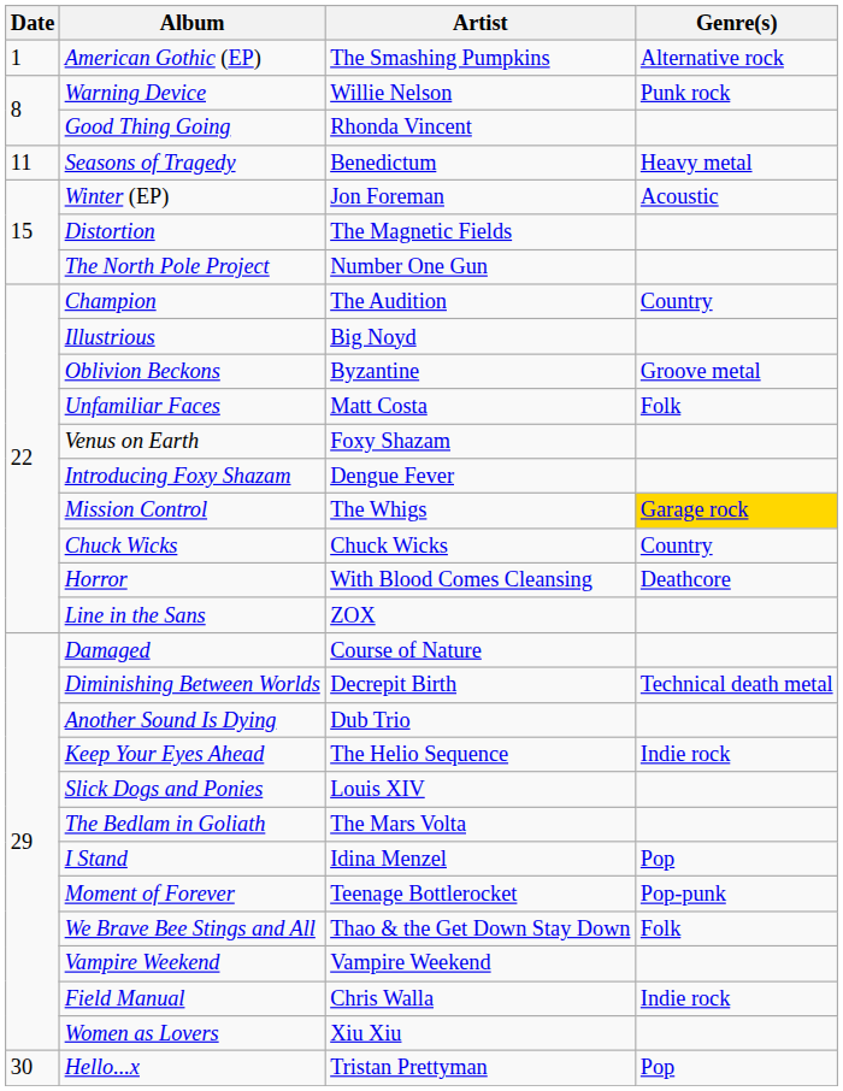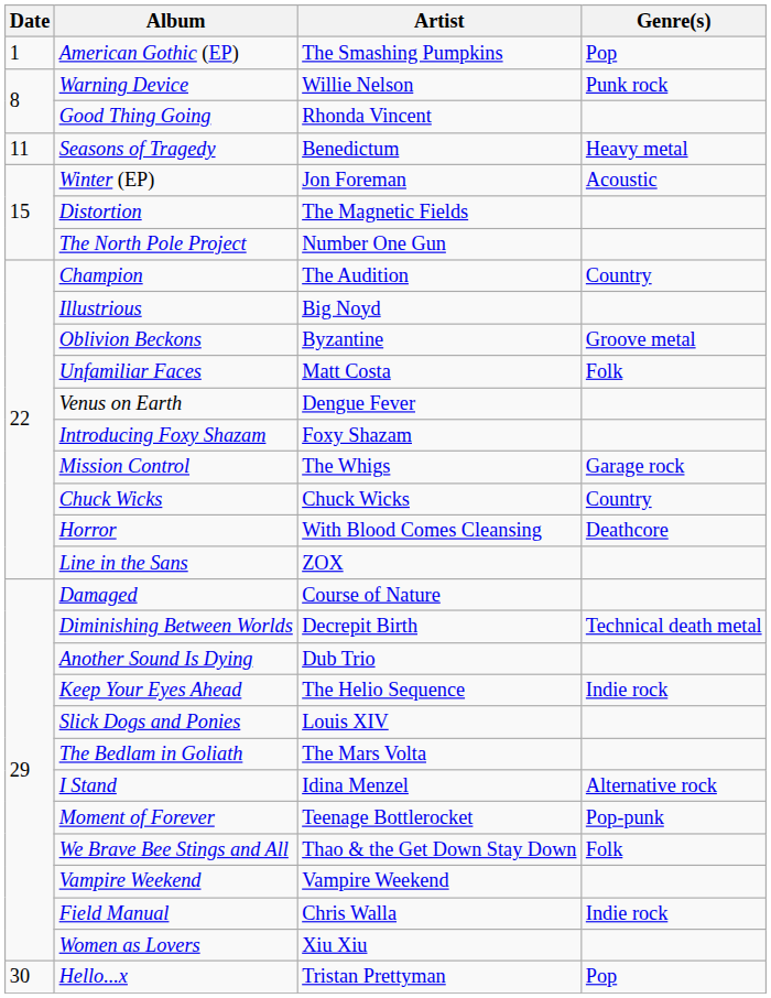 <table class="wikitable">
 <tr>
 <th>Date</th>
 <th>Album</th>
 <th>Artist</th>
 <th>Genre(s)</th>
 </tr>
 <tr>
 <td>1</td>
 <td><em><a href='#'>American Gothic</a></em> (<a href='#'>EP</a>)</td>
 <td><a href='#'>The Smashing Pumpkins</a></td>
-<td><a href='#'>Alternative rock</a></td>
+<td><a href='#'>Pop</a></td>
 </tr>
 <tr>
 <td rowspan="2">8</td>
 <td><em><a href='#'>Warning Device</a></em></td>
 <td><a href='#'>Willie Nelson</a></td>
 <td><a href='#'>Punk rock</a></td>
 </tr>
 <tr>
 <td><em><a href='#'>Good Thing Going</a></em></td>
 <td><a href='#'>Rhonda Vincent</a></td>
 <td></td>
 </tr>
 <tr>
 <td>11</td>
 <td><em><a href='#'>Seasons of Tragedy</a></em></td>
 <td><a href='#'>Benedictum</a></td>
 <td><a href='#'>Heavy metal</a></td>
 </tr>
 <tr>
 <td rowspan="3">15</td>
 <td><em><a href='#'>Winter</a></em> (EP)</td>
 <td><a href='#'>Jon Foreman</a></td>
 <td><a href='#'>Acoustic</a></td>
 </tr>
 <tr>
 <td><em><a href='#'>Distortion</a></em></td>
 <td><a href='#'>The Magnetic Fields</a></td>
 <td></td>
 </tr>
 <tr>
 <td><em><a href='#'>The North Pole Project</a></em></td>
 <td><a href='#'>Number One Gun</a></td>
 <td></td>
 </tr>
 <tr>
 <td rowspan="10">22</td>
 <td><em><a href='#'>Champion</a></em></td>
 <td><a href='#'>The Audition</a></td>
 <td><a href='#'>Country</a></td>
 </tr>
 <tr>
 <td><em><a href='#'>Illustrious</a></em></td>
 <td><a href='#'>Big Noyd</a></td>
 <td></td>
 </tr>
 <tr>
 <td><em><a href='#'>Oblivion Beckons</a></em></td>
 <td><a href='#'>Byzantine</a></td>
 <td><a href='#'>Groove metal</a></td>
 </tr>
 <tr>
 <td><em><a href='#'>Unfamiliar Faces</a></em></td>
 <td><a href='#'>Matt Costa</a></td>
 <td><a href='#'>Folk</a></td>
 </tr>
 <tr>
 <td><em>Venus on Earth</em></td>
-<td><a href='#'>Foxy Shazam</a></td>
+<td><a href='#'>Dengue Fever</a></td>
 <td></td>
 </tr>
 <tr>
 <td><em><a href='#'>Introducing Foxy Shazam</a></em></td>
-<td><a href='#'>Dengue Fever</a></td>
+<td><a href='#'>Foxy Shazam</a></td>
 <td></td>
 </tr>
 <tr>
 <td><em><a href='#'>Mission Control</a></em></td>
 <td><a href='#'>The Whigs</a></td>
-<td style="background: gold;"><a href='#'>Garage rock</a></td>
+<td><a href='#'>Garage rock</a></td>
 </tr>
 <tr>
 <td><em><a href='#'>Chuck Wicks</a></em></td>
 <td><a href='#'>Chuck Wicks</a></td>
 <td><a href='#'>Country</a></td>
 </tr>
 <tr>
 <td><em><a href='#'>Horror</a></em></td>
 <td><a href='#'>With Blood Comes Cleansing</a></td>
 <td><a href='#'>Deathcore</a></td>
 </tr>
 <tr>
 <td><em><a href='#'>Line in the Sans</a></em></td>
 <td><a href='#'>ZOX</a></td>
 <td></td>
 </tr>
 <tr>
 <td rowspan="12">29</td>
 <td><em><a href='#'>Damaged</a></em></td>
 <td><a href='#'>Course of Nature</a></td>
 <td></td>
 </tr>
 <tr>
 <td><em><a href='#'>Diminishing Between Worlds</a></em></td>
 <td><a href='#'>Decrepit Birth</a></td>
 <td><a href='#'>Technical death metal</a></td>
 </tr>
 <tr>
 <td><em><a href='#'>Another Sound Is Dying</a></em></td>
 <td><a href='#'>Dub Trio</a></td>
 <td></td>
 </tr>
 <tr>
 <td><em><a href='#'>Keep Your Eyes Ahead</a></em></td>
 <td><a href='#'>The Helio Sequence</a></td>
 <td><a href='#'>Indie rock</a></td>
 </tr>
 <tr>
 <td><em><a href='#'>Slick Dogs and Ponies</a></em></td>
 <td><a href='#'>Louis XIV</a></td>
 <td></td>
 </tr>
 <tr>
 <td><em><a href='#'>The Bedlam in Goliath</a></em></td>
 <td><a href='#'>The Mars Volta</a></td>
 <td></td>
 </tr>
 <tr>
 <td><em><a href='#'>I Stand</a></em></td>
 <td><a href='#'>Idina Menzel</a></td>
-<td><a href='#'>Pop</a></td>
+<td><a href='#'>Alternative rock</a></td>
 </tr>
 <tr>
 <td><em><a href='#'>Moment of Forever</a></em></td>
 <td><a href='#'>Teenage Bottlerocket</a></td>
 <td><a href='#'>Pop-punk</a></td>
 </tr>
 <tr>
 <td><em><a href='#'>We Brave Bee Stings and All</a></em></td>
 <td><a href='#'>Thao & the Get Down Stay Down</a></td>
 <td><a href='#'>Folk</a></td>
 </tr>
 <tr>
 <td><em><a href='#'>Vampire Weekend</a></em></td>
 <td><a href='#'>Vampire Weekend</a></td>
 <td></td>
 </tr>
 <tr>
 <td><em><a href='#'>Field Manual</a></em></td>
 <td><a href='#'>Chris Walla</a></td>
 <td><a href='#'>Indie rock</a></td>
 </tr>
 <tr>
 <td><em><a href='#'>Women as Lovers</a></em></td>
 <td><a href='#'>Xiu Xiu</a></td>
 <td></td>
 </tr>
 <tr>
 <td>30</td>
 <td><em><a href='#'>Hello...x</a></em></td>
 <td><a href='#'>Tristan Prettyman</a></td>
 <td><a href='#'>Pop</a></td>
 </tr>
 </table>
